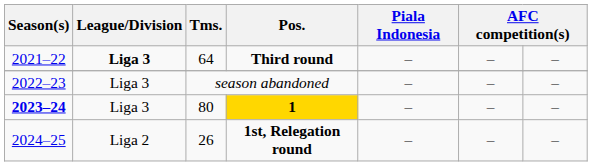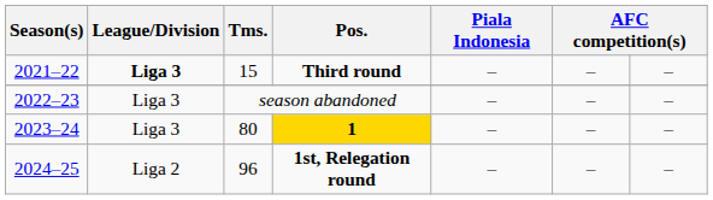 <table class="wikitable" style="text-align:center">
 <tr style="background:#efefef;">
 <th>Season(s)</th>
 <th>League/Division</th>
 <th>Tms.</th>
 <th>Pos.</th>
 <th><a href='#'>Piala Indonesia</a></th>
 <th colspan=2><a href='#'>AFC</a> competition(s)</th>
 </tr>
 <tr>
 <td><a href='#'>2021–22</a></td>
 <td><strong>Liga 3</strong></td>
-<td>64</td>
+<td>15</td>
 <td><strong>Third round</strong></td>
 <td>–</td>
 <td>–</td>
 <td>–</td>
 </tr>
 <tr>
 </tr>
 <tr>
 <td><a href='#'>2022–23</a></td>
 <td>Liga 3</td>
 <td colspan="2"><em>season abandoned</em></td>
 <td>–</td>
 <td>–</td>
 <td>–</td>
 </tr>
 <tr>
-<td><strong><a href='#'>2023–24</a></strong></td>
+<td><a href='#'>2023–24</a></td>
 <td>Liga 3</td>
 <td>80</td>
 <td style="background:gold;"><strong>1</strong></td>
 <td>–</td>
 <td>–</td>
 <td>–</td>
 </tr>
 <tr>
 <td><a href='#'>2024–25</a></td>
 <td>Liga 2</td>
-<td>26</td>
+<td>96</td>
 <td><strong>1st, Relegation round</strong></td>
 <td>–</td>
 <td>–</td>
 <td>–</td>
 </tr>
 </table>
